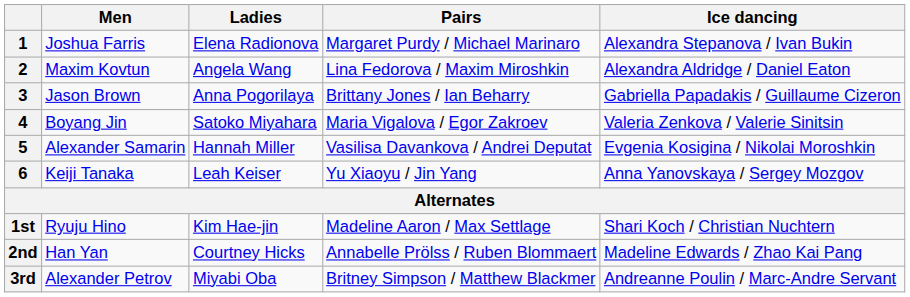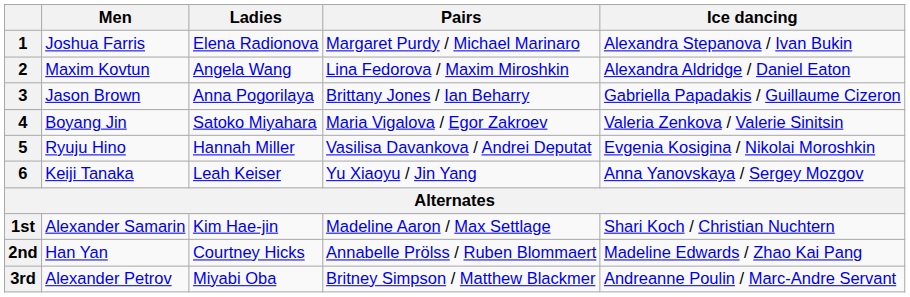 <table class="wikitable">
 <tr>
 <th></th>
 <th>Men</th>
 <th>Ladies</th>
 <th>Pairs</th>
 <th>Ice dancing</th>
 </tr>
 <tr>
 <th>1</th>
 <td> <a href='#'>Joshua Farris</a></td>
 <td> <a href='#'>Elena Radionova</a></td>
 <td> <a href='#'>Margaret Purdy</a> / <a href='#'>Michael Marinaro</a></td>
 <td> <a href='#'>Alexandra Stepanova</a> / <a href='#'>Ivan Bukin</a></td>
 </tr>
 <tr>
 <th>2</th>
 <td> <a href='#'>Maxim Kovtun</a></td>
 <td> <a href='#'>Angela Wang</a></td>
 <td> <a href='#'>Lina Fedorova</a> / <a href='#'>Maxim Miroshkin</a></td>
 <td> <a href='#'>Alexandra Aldridge</a> / <a href='#'>Daniel Eaton</a></td>
 </tr>
 <tr>
 <th>3</th>
 <td> <a href='#'>Jason Brown</a></td>
 <td> <a href='#'>Anna Pogorilaya</a></td>
 <td> <a href='#'>Brittany Jones</a> / <a href='#'>Ian Beharry</a></td>
 <td> <a href='#'>Gabriella Papadakis</a> / <a href='#'>Guillaume Cizeron</a></td>
 </tr>
 <tr>
 <th>4</th>
 <td> <a href='#'>Boyang Jin</a></td>
 <td> <a href='#'>Satoko Miyahara</a></td>
 <td> <a href='#'>Maria Vigalova</a> / <a href='#'>Egor Zakroev</a></td>
 <td> <a href='#'>Valeria Zenkova</a> / <a href='#'>Valerie Sinitsin</a></td>
 </tr>
 <tr>
 <th>5</th>
-<td> <a href='#'>Alexander Samarin</a></td>
+<td> <a href='#'>Ryuju Hino</a></td>
 <td> <a href='#'>Hannah Miller</a></td>
 <td> <a href='#'>Vasilisa Davankova</a> / <a href='#'>Andrei Deputat</a></td>
 <td> <a href='#'>Evgenia Kosigina</a> / <a href='#'>Nikolai Moroshkin</a></td>
 </tr>
 <tr>
 <th>6</th>
 <td> <a href='#'>Keiji Tanaka</a></td>
 <td> <a href='#'>Leah Keiser</a></td>
 <td> <a href='#'>Yu Xiaoyu</a> / <a href='#'>Jin Yang</a></td>
 <td> <a href='#'>Anna Yanovskaya</a> / <a href='#'>Sergey Mozgov</a></td>
 </tr>
 <tr>
 <th colspan=5 align=center>Alternates</th>
 </tr>
 <tr>
 <th>1st</th>
-<td> <a href='#'>Ryuju Hino</a></td>
+<td> <a href='#'>Alexander Samarin</a></td>
 <td> <a href='#'>Kim Hae-jin</a></td>
 <td> <a href='#'>Madeline Aaron</a> / <a href='#'>Max Settlage</a></td>
 <td> <a href='#'>Shari Koch</a> / <a href='#'>Christian Nuchtern</a></td>
 </tr>
 <tr>
 <th>2nd</th>
 <td> <a href='#'>Han Yan</a></td>
 <td> <a href='#'>Courtney Hicks</a></td>
 <td> <a href='#'>Annabelle Prölss</a> / <a href='#'>Ruben Blommaert</a></td>
 <td> <a href='#'>Madeline Edwards</a> / <a href='#'>Zhao Kai Pang</a></td>
 </tr>
 <tr>
 <th>3rd</th>
 <td> <a href='#'>Alexander Petrov</a></td>
 <td> <a href='#'>Miyabi Oba</a></td>
 <td> <a href='#'>Britney Simpson</a> / <a href='#'>Matthew Blackmer</a></td>
 <td> <a href='#'>Andreanne Poulin</a> / <a href='#'>Marc-Andre Servant</a></td>
 </tr>
 </table>
